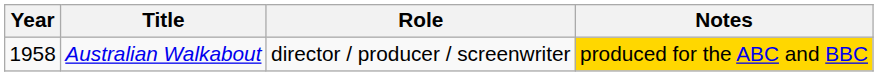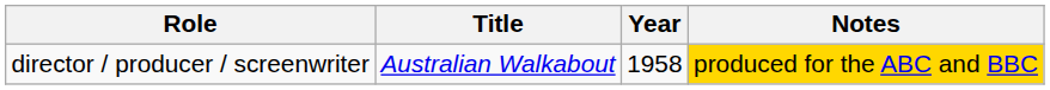 <table class="wikitable">
 <tr>
+<th>Role</th>
+<th>Title</th>
 <th>Year</th>
-<th>Title</th>
-<th>Role</th>
 <th>Notes</th>
 </tr>
 <tr>
+<td>director / producer / screenwriter</td>
+<td><em><a href='#'>Australian Walkabout</a></em></td>
 <td>1958</td>
-<td><em><a href='#'>Australian Walkabout</a></em></td>
-<td>director / producer / screenwriter</td>
 <td style="background: gold;">produced for the <a href='#'>ABC</a> and <a href='#'>BBC</a></td>
 </tr>
 </table>
